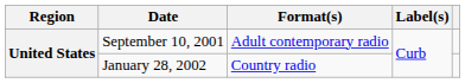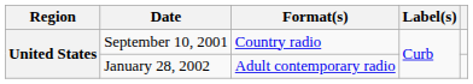 <table class="wikitable">
 <tr>
 <th>Region</th>
 <th>Date</th>
 <th>Format(s)</th>
 <th>Label(s)</th>
 <th></th>
 </tr>
 <tr>
 <th rowspan="2" scope="row">United States</th>
 <td>September 10, 2001</td>
-<td><a href='#'>Adult contemporary radio</a></td>
+<td><a href='#'>Country radio</a></td>
 <td rowspan="2"><a href='#'>Curb</a></td>
 <td></td>
 </tr>
 <tr>
 <td>January 28, 2002</td>
-<td><a href='#'>Country radio</a></td>
+<td><a href='#'>Adult contemporary radio</a></td>
 <td></td>
 </tr>
 </table>
